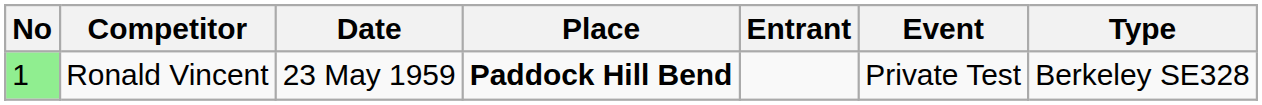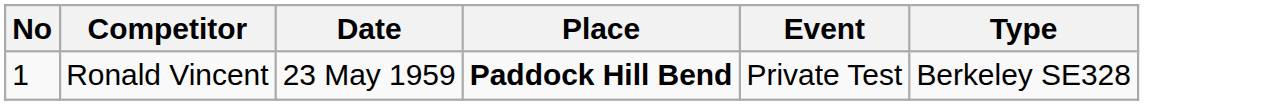 <table class="wikitable" border="1" style="font-size: 85%;">
 <tr>
 <th>No</th>
 <th>Competitor</th>
 <th>Date</th>
 <th>Place</th>
-<th>Entrant</th>
 <th>Event</th>
 <th>Type</th>
 </tr>
 <tr>
-<td style="background: lightgreen;">1</td>
+<td>1</td>
 <td>   Ronald Vincent</td>
 <td>23 May 1959</td>
 <td><strong>Paddock Hill Bend</strong></td>
-<td></td>
 <td>Private Test</td>
 <td>Berkeley SE328</td>
 </tr>
 </table>
